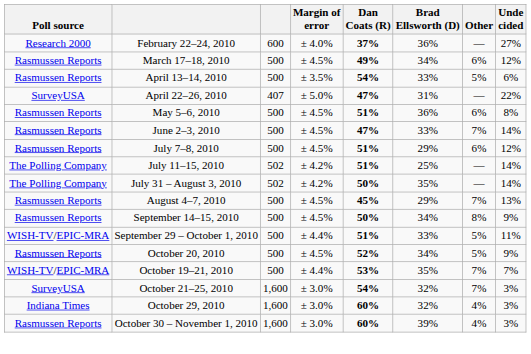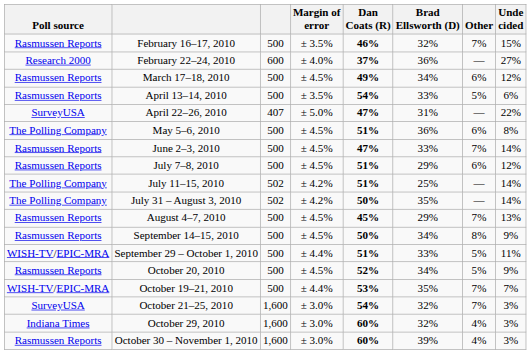 <table class="wikitable" style="text-align:center">
 <tr valign=bottom>
 <th>Poll source</th>
 <th></th>
 <th></th>
 <th>Margin of<br>error</th>
 <th>Dan<br>Coats (R)</th>
 <th>Brad<br>Ellsworth (D)</th>
 <th>Other</th>
 <th>Unde<br>cided</th>
+</tr>
+<tr>
+<td><a href='#'>Rasmussen Reports</a></td>
+<td>February 16–17, 2010</td>
+<td>500</td>
+<td>± 3.5%</td>
+<td><strong>46%</strong></td>
+<td>32%</td>
+<td>7%</td>
+<td>15%</td>
 </tr>
 <tr>
 <td><a href='#'>Research 2000</a></td>
 <td>February 22–24, 2010</td>
 <td>600</td>
 <td>± 4.0%</td>
 <td><strong>37%</strong></td>
 <td>36%</td>
 <td>—</td>
 <td>27%</td>
 </tr>
 <tr>
 <td><a href='#'>Rasmussen Reports</a></td>
 <td>March 17–18, 2010</td>
 <td>500</td>
 <td>± 4.5%</td>
 <td><strong>49%</strong></td>
 <td>34%</td>
 <td>6%</td>
 <td>12%</td>
 </tr>
 <tr>
 <td><a href='#'>Rasmussen Reports</a></td>
 <td>April 13–14, 2010</td>
 <td>500</td>
 <td>± 3.5%</td>
 <td><strong>54%</strong></td>
 <td>33%</td>
 <td>5%</td>
 <td>6%</td>
 </tr>
 <tr>
 <td><a href='#'>SurveyUSA</a></td>
 <td>April 22–26, 2010</td>
 <td>407</td>
 <td>± 5.0%</td>
 <td><strong>47%</strong></td>
 <td>31%</td>
 <td>—</td>
 <td>22%</td>
 </tr>
 <tr>
-<td><a href='#'>Rasmussen Reports</a></td>
+<td><a href='#'>The Polling Company</a></td>
 <td>May 5–6, 2010</td>
 <td>500</td>
 <td>± 4.5%</td>
 <td><strong>51%</strong></td>
 <td>36%</td>
 <td>6%</td>
 <td>8%</td>
 </tr>
 <tr>
 <td><a href='#'>Rasmussen Reports</a></td>
 <td>June 2–3, 2010</td>
 <td>500</td>
 <td>± 4.5%</td>
 <td><strong>47%</strong></td>
 <td>33%</td>
 <td>7%</td>
 <td>14%</td>
 </tr>
 <tr>
 <td><a href='#'>Rasmussen Reports</a></td>
 <td>July 7–8, 2010</td>
 <td>500</td>
 <td>± 4.5%</td>
 <td><strong>51%</strong></td>
 <td>29%</td>
 <td>6%</td>
 <td>12%</td>
 </tr>
 <tr>
 <td><a href='#'>The Polling Company</a></td>
 <td>July 11–15, 2010</td>
 <td>502</td>
 <td>± 4.2%</td>
 <td><strong>51%</strong></td>
 <td>25%</td>
 <td>—</td>
 <td>14%</td>
 </tr>
 <tr>
 <td><a href='#'>The Polling Company</a></td>
 <td>July 31 – August 3, 2010</td>
 <td>502</td>
 <td>± 4.2%</td>
 <td><strong>50%</strong></td>
 <td>35%</td>
 <td>—</td>
 <td>14%</td>
 </tr>
 <tr>
 <td><a href='#'>Rasmussen Reports</a></td>
 <td>August 4–7, 2010</td>
 <td>500</td>
 <td>± 4.5%</td>
 <td><strong>45%</strong></td>
 <td>29%</td>
 <td>7%</td>
 <td>13%</td>
 </tr>
 <tr>
 <td><a href='#'>Rasmussen Reports</a></td>
 <td>September 14–15, 2010</td>
 <td>500</td>
 <td>± 4.5%</td>
 <td><strong>50%</strong></td>
 <td>34%</td>
 <td>8%</td>
 <td>9%</td>
 </tr>
 <tr>
 <td><a href='#'>WISH-TV</a>/<a href='#'>EPIC-MRA</a></td>
 <td>September 29 – October 1, 2010</td>
 <td>500</td>
 <td>± 4.4%</td>
 <td><strong>51%</strong></td>
 <td>33%</td>
 <td>5%</td>
 <td>11%</td>
 </tr>
 <tr>
 <td><a href='#'>Rasmussen Reports</a></td>
 <td>October 20, 2010</td>
 <td>500</td>
 <td>± 4.5%</td>
 <td><strong>52%</strong></td>
 <td>34%</td>
 <td>5%</td>
 <td>9%</td>
 </tr>
 <tr>
 <td><a href='#'>WISH-TV</a>/<a href='#'>EPIC-MRA</a></td>
 <td>October 19–21, 2010</td>
 <td>500</td>
 <td>± 4.4%</td>
 <td><strong>53%</strong></td>
 <td>35%</td>
 <td>7%</td>
 <td>7%</td>
 </tr>
 <tr>
 <td><a href='#'>SurveyUSA</a></td>
 <td>October 21–25, 2010</td>
 <td>1,600</td>
 <td>± 3.0%</td>
 <td><strong>54%</strong></td>
 <td>32%</td>
 <td>7%</td>
 <td>3%</td>
 </tr>
 <tr>
 <td><a href='#'>Indiana Times</a></td>
 <td>October 29, 2010</td>
 <td>1,600</td>
 <td>± 3.0%</td>
 <td><strong>60%</strong></td>
 <td>32%</td>
 <td>4%</td>
 <td>3%</td>
 </tr>
 <tr>
 <td><a href='#'>Rasmussen Reports</a></td>
 <td>October 30 – November 1, 2010</td>
 <td>1,600</td>
 <td>± 3.0%</td>
 <td><strong>60%</strong></td>
 <td>39%</td>
 <td>4%</td>
 <td>3%</td>
 </tr>
 </table>
